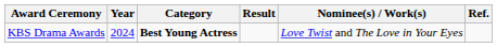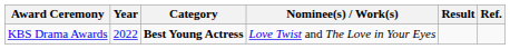 <table class="wikitable">
 <tr>
 <th>Award Ceremony</th>
 <th>Year</th>
 <th>Category</th>
+<th>Nominee(s) / Work(s)</th>
 <th>Result</th>
-<th>Nominee(s) / Work(s)</th>
 <th>Ref.</th>
 </tr>
 <tr>
 <td><a href='#'>KBS Drama Awards</a></td>
-<td><a href='#'>2024</a></td>
+<td><a href='#'>2022</a></td>
 <td><strong>Best Young Actress</strong></td>
+<td><em><a href='#'>Love Twist</a></em> and <em>The Love in Your Eyes</em></td>
 <td></td>
-<td><em><a href='#'>Love Twist</a></em> and <em>The Love in Your Eyes</em></td>
 <td></td>
 </tr>
 </table>
